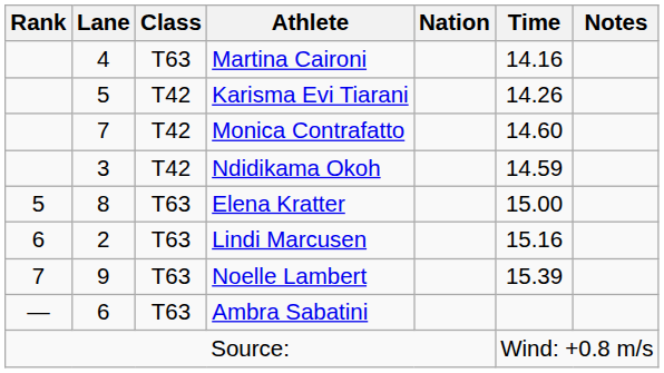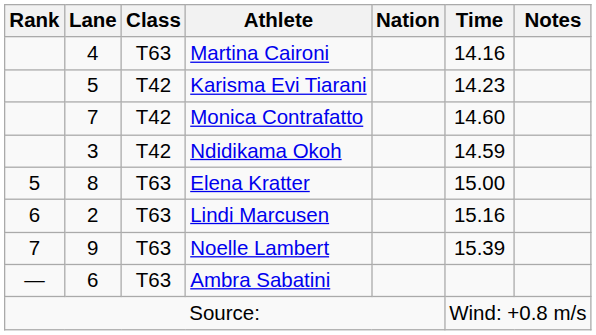 <table class="wikitable sortable" style="text-align:center">
 <tr>
 <th scope="col" style="width: 10px;">Rank</th>
 <th scope="col" style="width: 10px;">Lane</th>
 <th scope="col">Class</th>
 <th scope="col">Athlete</th>
 <th scope="col">Nation</th>
 <th scope="col">Time</th>
 <th scope="col">Notes</th>
 </tr>
 <tr>
 <td></td>
 <td>4</td>
 <td>T63</td>
 <td align=left><a href='#'>Martina Caironi</a></td>
 <td align=left></td>
 <td>14.16</td>
 <td></td>
 </tr>
 <tr>
 <td></td>
 <td>5</td>
 <td>T42</td>
 <td align=left><a href='#'>Karisma Evi Tiarani</a></td>
 <td align=left></td>
-<td>14.26</td>
+<td>14.23</td>
 <td></td>
 </tr>
 <tr>
 <td></td>
 <td>7</td>
 <td>T42</td>
 <td align=left><a href='#'>Monica Contrafatto</a></td>
 <td align=left></td>
 <td>14.60</td>
 <td></td>
 </tr>
 <tr>
 <td></td>
 <td>3</td>
 <td>T42</td>
 <td align=left><a href='#'>Ndidikama Okoh</a></td>
 <td align=left></td>
 <td>14.59</td>
 <td></td>
 </tr>
 <tr>
 <td>5</td>
 <td>8</td>
 <td>T63</td>
 <td align=left><a href='#'>Elena Kratter</a></td>
 <td align=left></td>
 <td>15.00</td>
 <td></td>
 </tr>
 <tr>
 <td>6</td>
 <td>2</td>
 <td>T63</td>
 <td align=left><a href='#'>Lindi Marcusen</a></td>
 <td align=left></td>
 <td>15.16</td>
 <td></td>
 </tr>
 <tr>
 <td>7</td>
 <td>9</td>
 <td>T63</td>
 <td align=left><a href='#'>Noelle Lambert</a></td>
 <td align=left></td>
 <td>15.39</td>
 <td></td>
 </tr>
 <tr>
 <td>—</td>
 <td>6</td>
 <td>T63</td>
 <td align=left><a href='#'>Ambra Sabatini</a></td>
 <td align=left></td>
 <td></td>
 <td></td>
 </tr>
 <tr class="sortbottom">
 <td colspan = 5>Source:</td>
 <td colspan = 2>Wind: +0.8 m/s</td>
 </tr>
 </table>
